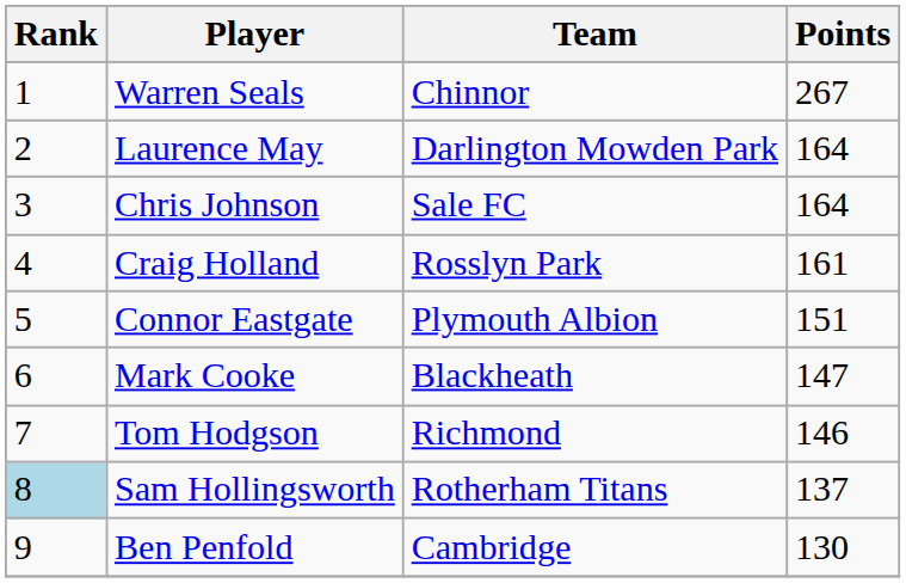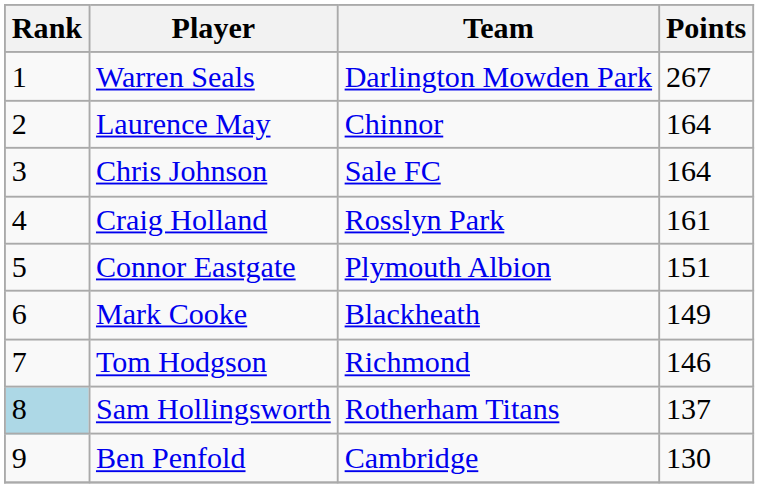 <table class="wikitable">
 <tr>
 <th>Rank</th>
 <th>Player</th>
 <th>Team</th>
 <th>Points</th>
 </tr>
 <tr>
 <td>1</td>
 <td> <a href='#'>Warren Seals</a></td>
-<td><a href='#'>Chinnor</a></td>
+<td><a href='#'>Darlington Mowden Park</a></td>
 <td>267</td>
 </tr>
 <tr>
 <td>2</td>
 <td> <a href='#'>Laurence May</a></td>
-<td><a href='#'>Darlington Mowden Park</a></td>
+<td><a href='#'>Chinnor</a></td>
 <td>164</td>
 </tr>
 <tr>
 <td>3</td>
 <td> <a href='#'>Chris Johnson</a></td>
 <td><a href='#'>Sale FC</a></td>
 <td>164</td>
 </tr>
 <tr>
 <td>4</td>
 <td> <a href='#'>Craig Holland</a></td>
 <td><a href='#'>Rosslyn Park</a></td>
 <td>161</td>
 </tr>
 <tr>
 <td>5</td>
 <td> <a href='#'>Connor Eastgate</a></td>
 <td><a href='#'>Plymouth Albion</a></td>
 <td>151</td>
 </tr>
 <tr>
 <td>6</td>
 <td> <a href='#'>Mark Cooke</a></td>
 <td><a href='#'>Blackheath</a></td>
-<td>147</td>
+<td>149</td>
 </tr>
 <tr>
 <td>7</td>
 <td> <a href='#'>Tom Hodgson</a></td>
 <td><a href='#'>Richmond</a></td>
 <td>146</td>
 </tr>
 <tr>
 <td style="background: lightblue;">8</td>
 <td> <a href='#'>Sam Hollingsworth</a></td>
 <td><a href='#'>Rotherham Titans</a></td>
 <td>137</td>
 </tr>
 <tr>
 <td>9</td>
 <td> <a href='#'>Ben Penfold</a></td>
 <td><a href='#'>Cambridge</a></td>
 <td>130</td>
 </tr>
 <tr>
 </tr>
 </table>
